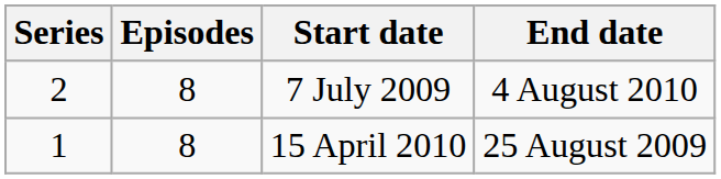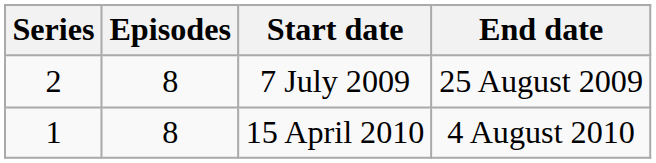 <table class="wikitable" style="text-align:center;">
 <tr>
 <th>Series</th>
 <th>Episodes</th>
 <th>Start date</th>
 <th>End date</th>
 </tr>
 <tr>
 <td>2</td>
 <td>8</td>
 <td>7 July 2009</td>
-<td>4 August 2010</td>
+<td>25 August 2009</td>
 </tr>
 <tr>
 <td>1</td>
 <td>8</td>
 <td>15 April 2010</td>
-<td>25 August 2009</td>
+<td>4 August 2010</td>
 </tr>
 </table>
